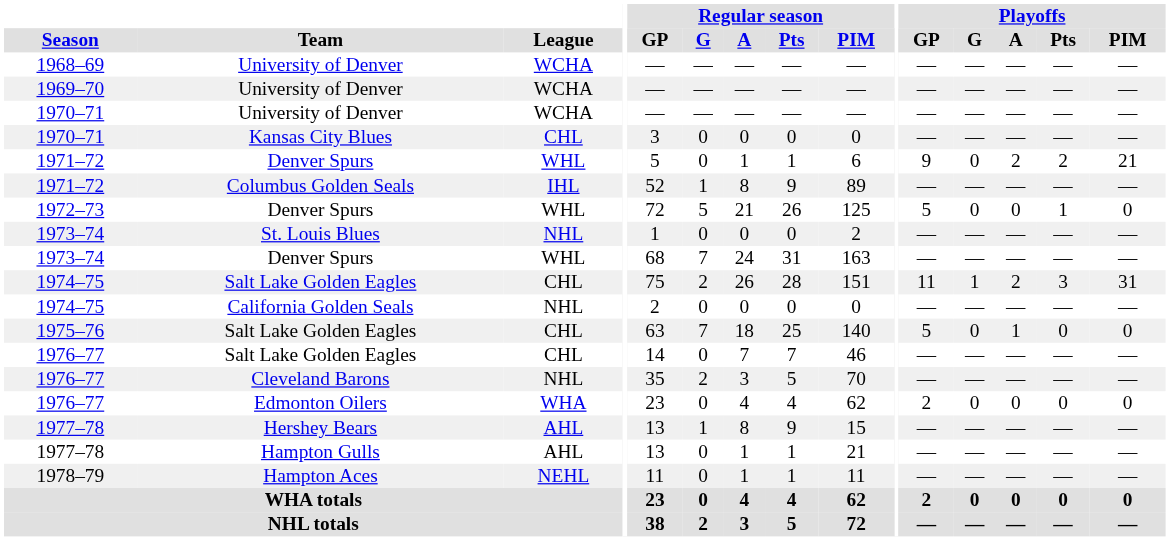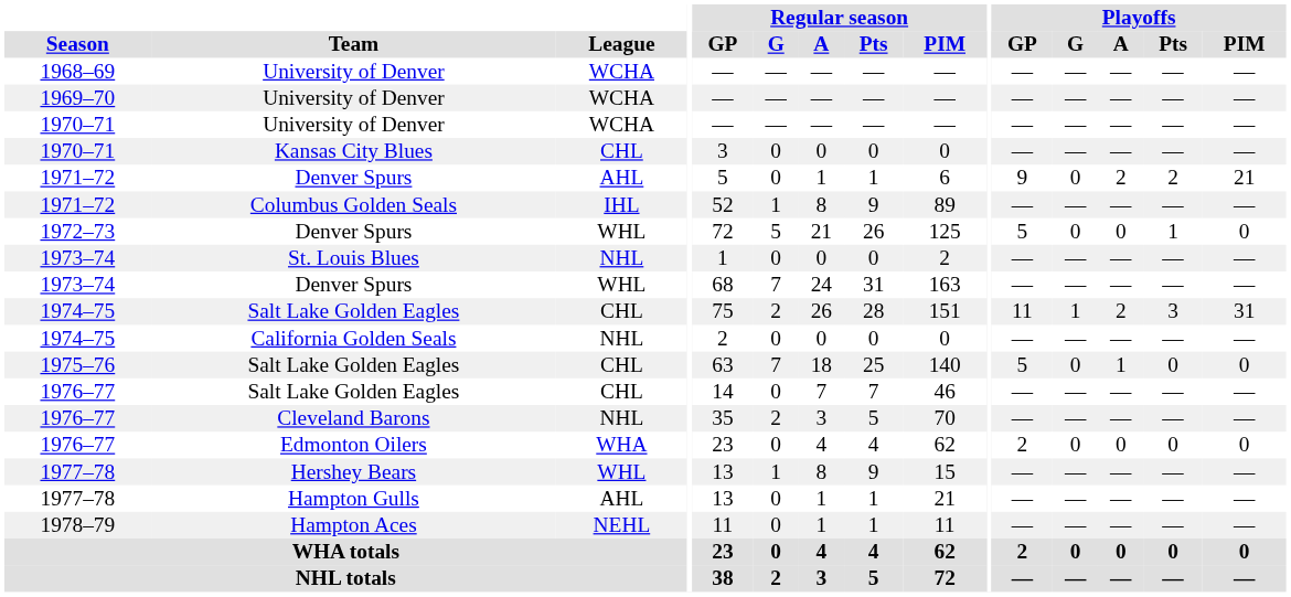 <table border="0" cellpadding="1" cellspacing="0" style="text-align:center; width:60em">
 <tr bgcolor="#e0e0e0">
 <th colspan="3" bgcolor="#ffffff"></th>
 <th rowspan="100" bgcolor="#ffffff"></th>
 <th colspan="5"><a href='#'>Regular season</a></th>
 <th rowspan="100" bgcolor="#ffffff"></th>
 <th colspan="5"><a href='#'>Playoffs</a></th>
 </tr>
 <tr bgcolor="#e0e0e0">
 <th><a href='#'>Season</a></th>
 <th>Team</th>
 <th>League</th>
 <th>GP</th>
 <th><a href='#'>G</a></th>
 <th><a href='#'>A</a></th>
 <th><a href='#'>Pts</a></th>
 <th><a href='#'>PIM</a></th>
 <th>GP</th>
 <th>G</th>
 <th>A</th>
 <th>Pts</th>
 <th>PIM</th>
 </tr>
 <tr>
 <td><a href='#'>1968–69</a></td>
 <td><a href='#'>University of Denver</a></td>
 <td><a href='#'>WCHA</a></td>
 <td>—</td>
 <td>—</td>
 <td>—</td>
 <td>—</td>
 <td>—</td>
 <td>—</td>
 <td>—</td>
 <td>—</td>
 <td>—</td>
 <td>—</td>
 </tr>
 <tr bgcolor="#f0f0f0">
 <td><a href='#'>1969–70</a></td>
 <td>University of Denver</td>
 <td>WCHA</td>
 <td>—</td>
 <td>—</td>
 <td>—</td>
 <td>—</td>
 <td>—</td>
 <td>—</td>
 <td>—</td>
 <td>—</td>
 <td>—</td>
 <td>—</td>
 </tr>
 <tr>
 <td><a href='#'>1970–71</a></td>
 <td>University of Denver</td>
 <td>WCHA</td>
 <td>—</td>
 <td>—</td>
 <td>—</td>
 <td>—</td>
 <td>—</td>
 <td>—</td>
 <td>—</td>
 <td>—</td>
 <td>—</td>
 <td>—</td>
 </tr>
 <tr bgcolor="#f0f0f0">
 <td><a href='#'>1970–71</a></td>
 <td><a href='#'>Kansas City Blues</a></td>
 <td><a href='#'>CHL</a></td>
 <td>3</td>
 <td>0</td>
 <td>0</td>
 <td>0</td>
 <td>0</td>
 <td>—</td>
 <td>—</td>
 <td>—</td>
 <td>—</td>
 <td>—</td>
 </tr>
 <tr>
 <td><a href='#'>1971–72</a></td>
 <td><a href='#'>Denver Spurs</a></td>
-<td><a href='#'>WHL</a></td>
+<td><a href='#'>AHL</a></td>
 <td>5</td>
 <td>0</td>
 <td>1</td>
 <td>1</td>
 <td>6</td>
 <td>9</td>
 <td>0</td>
 <td>2</td>
 <td>2</td>
 <td>21</td>
 </tr>
 <tr bgcolor="#f0f0f0">
 <td><a href='#'>1971–72</a></td>
 <td><a href='#'>Columbus Golden Seals</a></td>
 <td><a href='#'>IHL</a></td>
 <td>52</td>
 <td>1</td>
 <td>8</td>
 <td>9</td>
 <td>89</td>
 <td>—</td>
 <td>—</td>
 <td>—</td>
 <td>—</td>
 <td>—</td>
 </tr>
 <tr>
 <td><a href='#'>1972–73</a></td>
 <td>Denver Spurs</td>
 <td>WHL</td>
 <td>72</td>
 <td>5</td>
 <td>21</td>
 <td>26</td>
 <td>125</td>
 <td>5</td>
 <td>0</td>
 <td>0</td>
 <td>1</td>
 <td>0</td>
 </tr>
 <tr bgcolor="#f0f0f0">
 <td><a href='#'>1973–74</a></td>
 <td><a href='#'>St. Louis Blues</a></td>
 <td><a href='#'>NHL</a></td>
 <td>1</td>
 <td>0</td>
 <td>0</td>
 <td>0</td>
 <td>2</td>
 <td>—</td>
 <td>—</td>
 <td>—</td>
 <td>—</td>
 <td>—</td>
 </tr>
 <tr>
 <td><a href='#'>1973–74</a></td>
 <td>Denver Spurs</td>
 <td>WHL</td>
 <td>68</td>
 <td>7</td>
 <td>24</td>
 <td>31</td>
 <td>163</td>
 <td>—</td>
 <td>—</td>
 <td>—</td>
 <td>—</td>
 <td>—</td>
 </tr>
 <tr bgcolor="#f0f0f0">
 <td><a href='#'>1974–75</a></td>
 <td><a href='#'>Salt Lake Golden Eagles</a></td>
 <td>CHL</td>
 <td>75</td>
 <td>2</td>
 <td>26</td>
 <td>28</td>
 <td>151</td>
 <td>11</td>
 <td>1</td>
 <td>2</td>
 <td>3</td>
 <td>31</td>
 </tr>
 <tr>
 <td><a href='#'>1974–75</a></td>
 <td><a href='#'>California Golden Seals</a></td>
 <td>NHL</td>
 <td>2</td>
 <td>0</td>
 <td>0</td>
 <td>0</td>
 <td>0</td>
 <td>—</td>
 <td>—</td>
 <td>—</td>
 <td>—</td>
 <td>—</td>
 </tr>
 <tr bgcolor="#f0f0f0">
 <td><a href='#'>1975–76</a></td>
 <td>Salt Lake Golden Eagles</td>
 <td>CHL</td>
 <td>63</td>
 <td>7</td>
 <td>18</td>
 <td>25</td>
 <td>140</td>
 <td>5</td>
 <td>0</td>
 <td>1</td>
 <td>0</td>
 <td>0</td>
 </tr>
 <tr>
 <td><a href='#'>1976–77</a></td>
 <td>Salt Lake Golden Eagles</td>
 <td>CHL</td>
 <td>14</td>
 <td>0</td>
 <td>7</td>
 <td>7</td>
 <td>46</td>
 <td>—</td>
 <td>—</td>
 <td>—</td>
 <td>—</td>
 <td>—</td>
 </tr>
 <tr bgcolor="#f0f0f0">
 <td><a href='#'>1976–77</a></td>
 <td><a href='#'>Cleveland Barons</a></td>
 <td>NHL</td>
 <td>35</td>
 <td>2</td>
 <td>3</td>
 <td>5</td>
 <td>70</td>
 <td>—</td>
 <td>—</td>
 <td>—</td>
 <td>—</td>
 <td>—</td>
 </tr>
 <tr>
 <td><a href='#'>1976–77</a></td>
 <td><a href='#'>Edmonton Oilers</a></td>
 <td><a href='#'>WHA</a></td>
 <td>23</td>
 <td>0</td>
 <td>4</td>
 <td>4</td>
 <td>62</td>
 <td>2</td>
 <td>0</td>
 <td>0</td>
 <td>0</td>
 <td>0</td>
 </tr>
 <tr bgcolor="#f0f0f0">
 <td><a href='#'>1977–78</a></td>
 <td><a href='#'>Hershey Bears</a></td>
-<td><a href='#'>AHL</a></td>
+<td><a href='#'>WHL</a></td>
 <td>13</td>
 <td>1</td>
 <td>8</td>
 <td>9</td>
 <td>15</td>
 <td>—</td>
 <td>—</td>
 <td>—</td>
 <td>—</td>
 <td>—</td>
 </tr>
 <tr>
 <td>1977–78</td>
 <td><a href='#'>Hampton Gulls</a></td>
 <td>AHL</td>
 <td>13</td>
 <td>0</td>
 <td>1</td>
 <td>1</td>
 <td>21</td>
 <td>—</td>
 <td>—</td>
 <td>—</td>
 <td>—</td>
 <td>—</td>
 </tr>
 <tr bgcolor="#f0f0f0">
 <td>1978–79</td>
 <td><a href='#'>Hampton Aces</a></td>
 <td><a href='#'>NEHL</a></td>
 <td>11</td>
 <td>0</td>
 <td>1</td>
 <td>1</td>
 <td>11</td>
 <td>—</td>
 <td>—</td>
 <td>—</td>
 <td>—</td>
 <td>—</td>
 </tr>
 <tr bgcolor="#e0e0e0">
 <th colspan="3">WHA totals</th>
 <th>23</th>
 <th>0</th>
 <th>4</th>
 <th>4</th>
 <th>62</th>
 <th>2</th>
 <th>0</th>
 <th>0</th>
 <th>0</th>
 <th>0</th>
 </tr>
 <tr bgcolor="#e0e0e0">
 <th colspan="3">NHL totals</th>
 <th>38</th>
 <th>2</th>
 <th>3</th>
 <th>5</th>
 <th>72</th>
 <th>—</th>
 <th>—</th>
 <th>—</th>
 <th>—</th>
 <th>—</th>
 </tr>
 </table>
